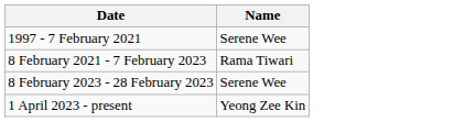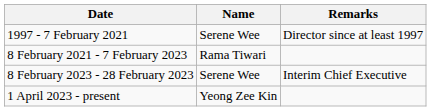 <table class="wikitable">
 <tr>
 <th>Date</th>
 <th>Name</th>
+<th>Remarks</th>
 </tr>
 <tr>
 <td>1997 - 7 February 2021</td>
 <td>Serene Wee</td>
+<td>Director since at least 1997</td>
 </tr>
 <tr>
 <td>8 February 2021 - 7 February 2023</td>
 <td>Rama Tiwari</td>
+<td></td>
 </tr>
 <tr>
 <td>8 February 2023 - 28 February 2023</td>
 <td>Serene Wee</td>
+<td>Interim Chief Executive</td>
 </tr>
 <tr>
 <td>1 April 2023 - present</td>
 <td>Yeong Zee Kin</td>
+<td></td>
 </tr>
 </table>
